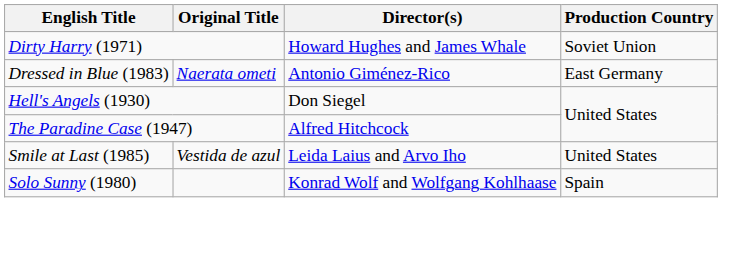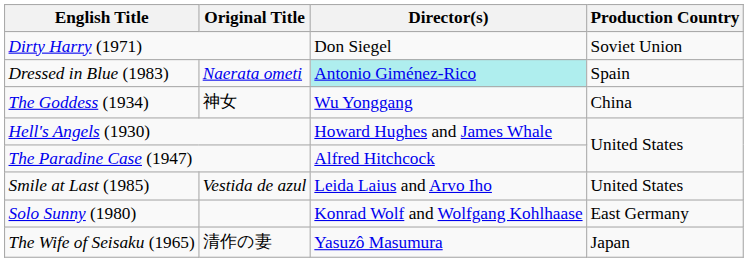 <table class="wikitable">
 <tr>
 <th>English Title</th>
 <th>Original Title</th>
 <th>Director(s)</th>
 <th>Production Country</th>
 </tr>
 <tr>
 <td colspan="2"><em><a href='#'>Dirty Harry</a></em> (1971)</td>
-<td><a href='#'>Howard Hughes</a> and <a href='#'>James Whale</a></td>
+<td>Don Siegel</td>
 <td>Soviet Union</td>
 </tr>
 <tr>
 <td><em>Dressed in Blue</em> (1983)</td>
 <td><em><a href='#'>Naerata ometi</a></em></td>
-<td><a href='#'>Antonio Giménez-Rico</a></td>
-<td>East Germany</td>
+<td style="background: paleturquoise;"><a href='#'>Antonio Giménez-Rico</a></td>
+<td>Spain</td>
+</tr>
+<tr>
+<td><a href='#'><em>The Goddess</em></a> (1934)</td>
+<td>神女</td>
+<td><a href='#'>Wu Yonggang</a></td>
+<td>China</td>
 </tr>
 <tr>
 <td colspan="2"><em><a href='#'>Hell's Angels</a></em> (1930)</td>
-<td>Don Siegel</td>
+<td><a href='#'>Howard Hughes</a> and <a href='#'>James Whale</a></td>
 <td rowspan="2">United States</td>
 </tr>
 <tr>
 <td colspan="2"><em><a href='#'>The Paradine Case</a></em> (1947)</td>
 <td><a href='#'>Alfred Hitchcock</a></td>
 </tr>
 <tr>
 <td><em>Smile at Last</em> (1985)</td>
 <td><em>Vestida de azul</em></td>
 <td><a href='#'>Leida Laius</a> and <a href='#'>Arvo Iho</a></td>
 <td>United States</td>
 </tr>
 <tr>
 <td><em><a href='#'>Solo Sunny</a></em> (1980)</td>
 <td></td>
 <td><a href='#'>Konrad Wolf</a> and <a href='#'>Wolfgang Kohlhaase</a></td>
-<td>Spain</td>
+<td>East Germany</td>
+</tr>
+<tr>
+<td><em>The Wife of Seisaku</em> (1965)</td>
+<td>清作の妻</td>
+<td><a href='#'>Yasuzô Masumura</a></td>
+<td>Japan</td>
 </tr>
 </table>
